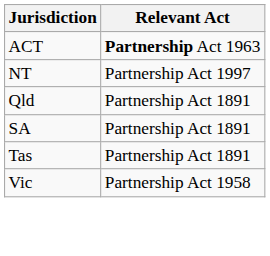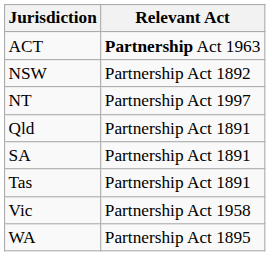 <table class="wikitable">
 <tr>
 <th>Jurisdiction</th>
 <th>Relevant Act</th>
 </tr>
 <tr>
 <td>ACT</td>
 <td><strong>Partnership</strong> Act 1963</td>
+</tr>
+<tr>
+<td>NSW</td>
+<td>Partnership Act 1892</td>
 </tr>
 <tr>
 <td>NT</td>
 <td>Partnership Act 1997</td>
 </tr>
 <tr>
 <td>Qld</td>
 <td>Partnership Act 1891</td>
 </tr>
 <tr>
 <td>SA</td>
 <td>Partnership Act 1891</td>
 </tr>
 <tr>
 <td>Tas</td>
 <td>Partnership Act 1891</td>
 </tr>
 <tr>
 <td>Vic</td>
 <td>Partnership Act 1958</td>
 </tr>
+<tr>
+<td>WA</td>
+<td>Partnership Act 1895</td>
+</tr>
 </table>
